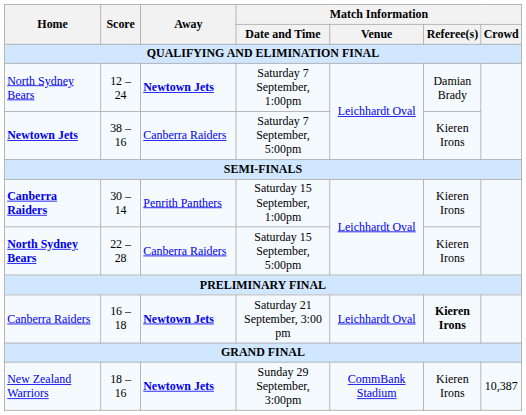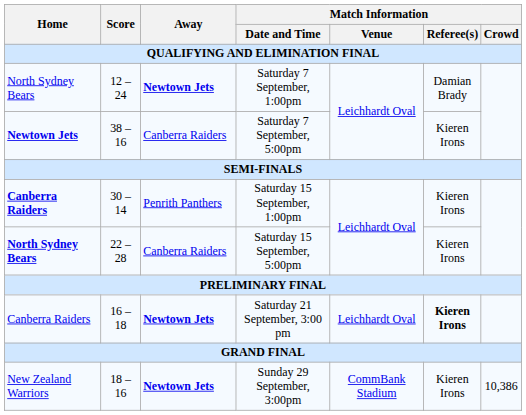 <table class="wikitable" style="border-collapse:collapse; font-size:90%; text-align:center; width:100%;">
 <tr>
 <th rowspan="2" style="width:21%;">Home</th>
 <th rowspan="2" style="width:8%;">Score</th>
 <th rowspan="2" style="width:21%;">Away</th>
 <th colspan="4">Match Information</th>
 </tr>
 <tr style="background:#efefef;">
 <th width="20%">Date and Time</th>
 <th width="20%">Venue</th>
 <th width="12%">Referee(s)</th>
 <th>Crowd</th>
 </tr>
 <tr style="background:#d0e7ff;">
 <td colspan="8"><strong>QUALIFYING AND ELIMINATION FINAL</strong></td>
 </tr>
 <tr style="background:#f5faff;">
 <td align="left"> <a href='#'>North Sydney Bears</a></td>
 <td>12 – 24</td>
 <td align="left"><strong> <a href='#'>Newtown Jets</a></strong></td>
 <td>Saturday 7 September, 1:00pm</td>
 <td rowspan="2"><a href='#'>Leichhardt Oval</a></td>
 <td>Damian Brady</td>
 <td rowspan="2"></td>
 </tr>
 <tr style="background:#f5faff;">
 <td align="left"><strong> <a href='#'>Newtown Jets</a></strong></td>
 <td>38 – 16</td>
 <td align="left"> <a href='#'>Canberra Raiders</a></td>
 <td>Saturday 7 September, 5:00pm</td>
 <td>Kieren Irons</td>
 </tr>
 <tr style="background:#d0e7ff;">
 <td colspan="8"><strong>SEMI-FINALS</strong></td>
 </tr>
 <tr style="background:#f5faff;">
 <td align="left"><strong> <a href='#'>Canberra Raiders</a></strong></td>
 <td>30 – 14</td>
 <td align="left"> <a href='#'>Penrith Panthers</a></td>
 <td>Saturday 15 September, 1:00pm</td>
 <td rowspan="2"><a href='#'>Leichhardt Oval</a></td>
 <td>Kieren Irons</td>
 <td rowspan="2"></td>
 </tr>
 <tr style="background:#f5faff;">
 <td align="left"><strong> <a href='#'>North Sydney Bears</a></strong></td>
 <td>22 – 28</td>
 <td align="left"> <a href='#'>Canberra Raiders</a></td>
 <td>Saturday 15 September, 5:00pm</td>
 <td>Kieren Irons</td>
 </tr>
 <tr style="background:#d0e7ff;">
 <td colspan="8"><strong>PRELIMINARY FINAL</strong></td>
 </tr>
 <tr style="background:#f5faff;">
 <td align="left"> <a href='#'>Canberra Raiders</a></td>
 <td>16 – 18</td>
 <td align="left"><strong> <a href='#'>Newtown Jets</a></strong></td>
 <td>Saturday 21 September, 3:00 pm</td>
 <td><a href='#'>Leichhardt Oval</a></td>
 <td><strong>Kieren Irons</strong></td>
 <td></td>
 </tr>
 <tr style="background:#d0e7ff;">
 <td colspan="8"><strong>GRAND FINAL</strong></td>
 </tr>
 <tr style="background:#f5faff;">
 <td align="left"> <a href='#'>New Zealand Warriors</a></td>
 <td>18 – 16</td>
 <td align="left"><strong> <a href='#'>Newtown Jets</a></strong></td>
 <td>Sunday 29 September, 3:00pm</td>
 <td><a href='#'>CommBank Stadium</a></td>
 <td>Kieren Irons</td>
-<td>10,387</td>
+<td>10,386</td>
 </tr>
 </table>
